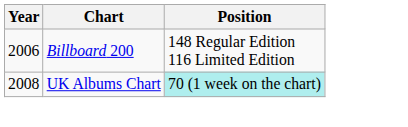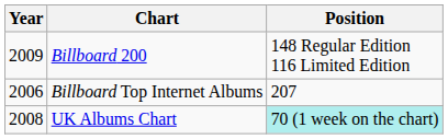 <table class="wikitable">
 <tr>
 <th align="left">Year</th>
 <th align="left">Chart</th>
 <th align="left">Position</th>
 </tr>
 <tr>
-<td align="left">2006</td>
+<td align="left">2009</td>
 <td align="left"><a href='#'><em>Billboard</em> 200</a></td>
 <td align="left">148 Regular Edition<br>116 Limited Edition</td>
+</tr>
+<tr>
+<td align="left">2006</td>
+<td align="left"><em>Billboard</em> Top Internet Albums</td>
+<td align="left">207</td>
 </tr>
 <tr>
 <td align="left">2008</td>
 <td align="left"><a href='#'>UK Albums Chart</a></td>
 <td align="left" style="background: paleturquoise;">70 (1 week on the chart)</td>
 </tr>
 </table>
